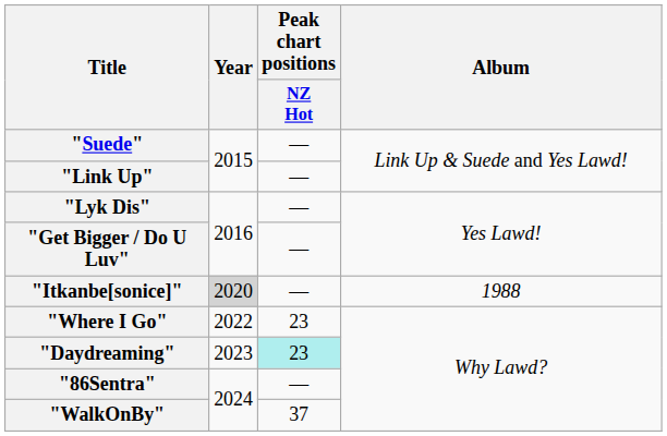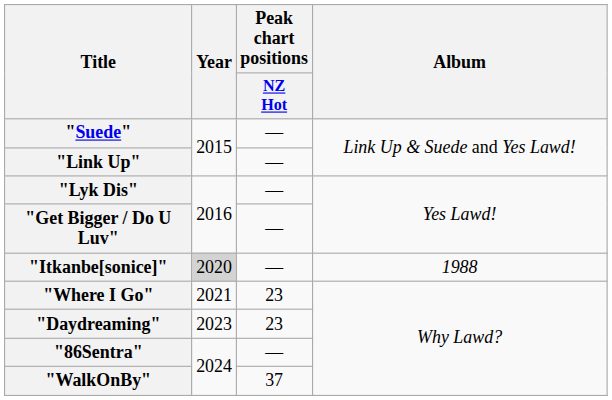 <table class="wikitable plainrowheaders" style="text-align:center;">
 <tr>
 <th scope="col" rowspan="2" style="width:10em;">Title</th>
 <th scope="col" rowspan="2" style="width:1em;">Year</th>
 <th scope="col" colspan="1">Peak chart positions</th>
 <th scope="col" rowspan="2" style="width:16em;">Album</th>
 </tr>
 <tr>
 <th scope="col" style="width:3em;font-size:90%;"><a href='#'>NZ<br>Hot</a><br></th>
 </tr>
 <tr>
 <th scope="row">"<a href='#'>Suede</a>"</th>
 <td rowspan="2">2015</td>
 <td>—</td>
 <td rowspan="2"><em>Link Up & Suede</em> and <em>Yes Lawd!</em></td>
 </tr>
 <tr>
 <th scope="row">"Link Up"</th>
 <td>—</td>
 </tr>
 <tr>
 <th scope="row">"Lyk Dis"</th>
 <td rowspan="2">2016</td>
 <td>—</td>
 <td rowspan="2"><em>Yes Lawd!</em></td>
 </tr>
 <tr>
 <th scope="row">"Get Bigger / Do U Luv"</th>
 <td>—</td>
 </tr>
 <tr>
 <th scope="row">"Itkanbe[sonice]"<br></th>
 <td style="background: lightgrey;">2020</td>
 <td>—</td>
 <td><em>1988</em></td>
 </tr>
 <tr>
 <th scope="row">"Where I Go" </th>
-<td>2022</td>
+<td>2021</td>
 <td>23</td>
 <td rowspan="4"><em>Why Lawd?</em></td>
 </tr>
 <tr>
 <th scope="row">"Daydreaming"</th>
 <td>2023</td>
-<td style="background: paleturquoise;">23</td>
+<td>23</td>
 </tr>
 <tr>
 <th scope="row">"86Sentra"</th>
 <td rowspan="2">2024</td>
 <td>—</td>
 </tr>
 <tr>
 <th scope="row">"WalkOnBy"<br></th>
 <td>37</td>
 </tr>
 </table>
